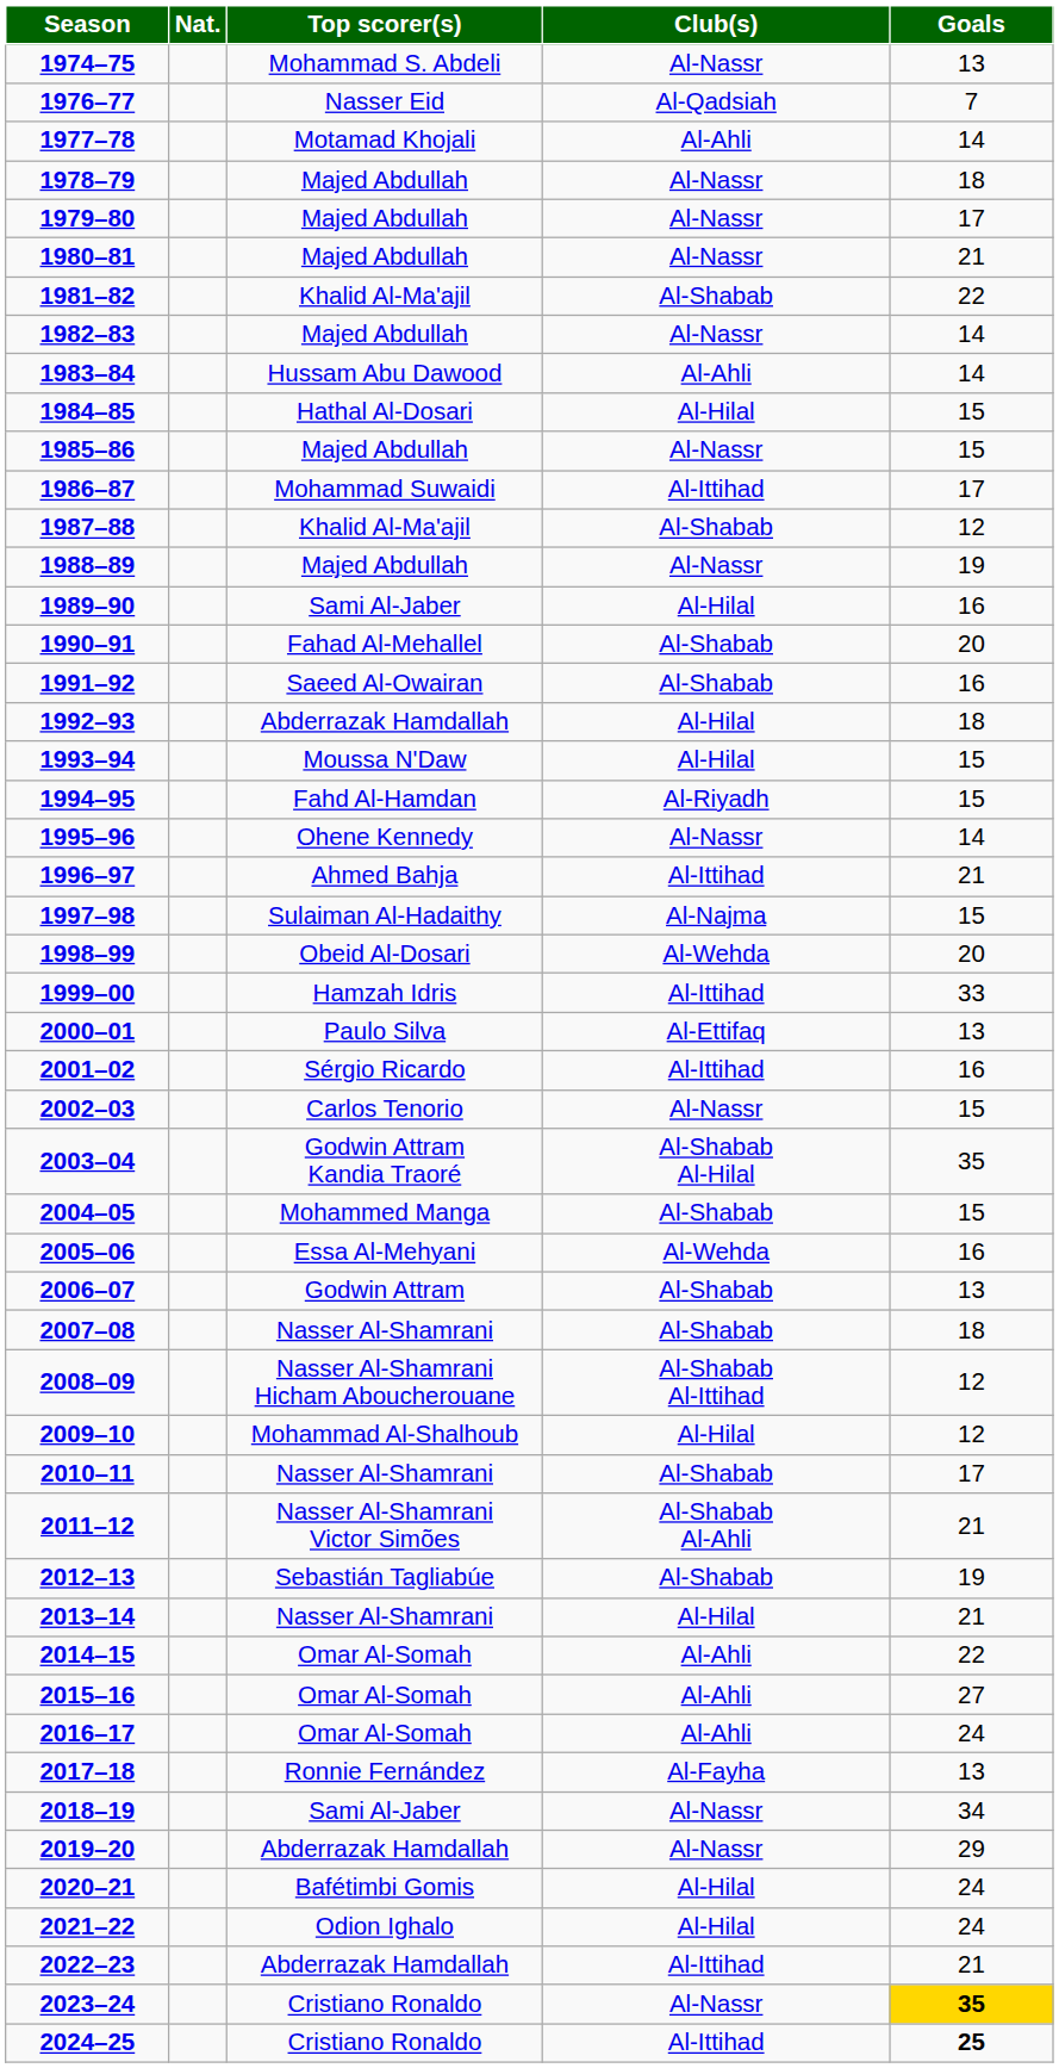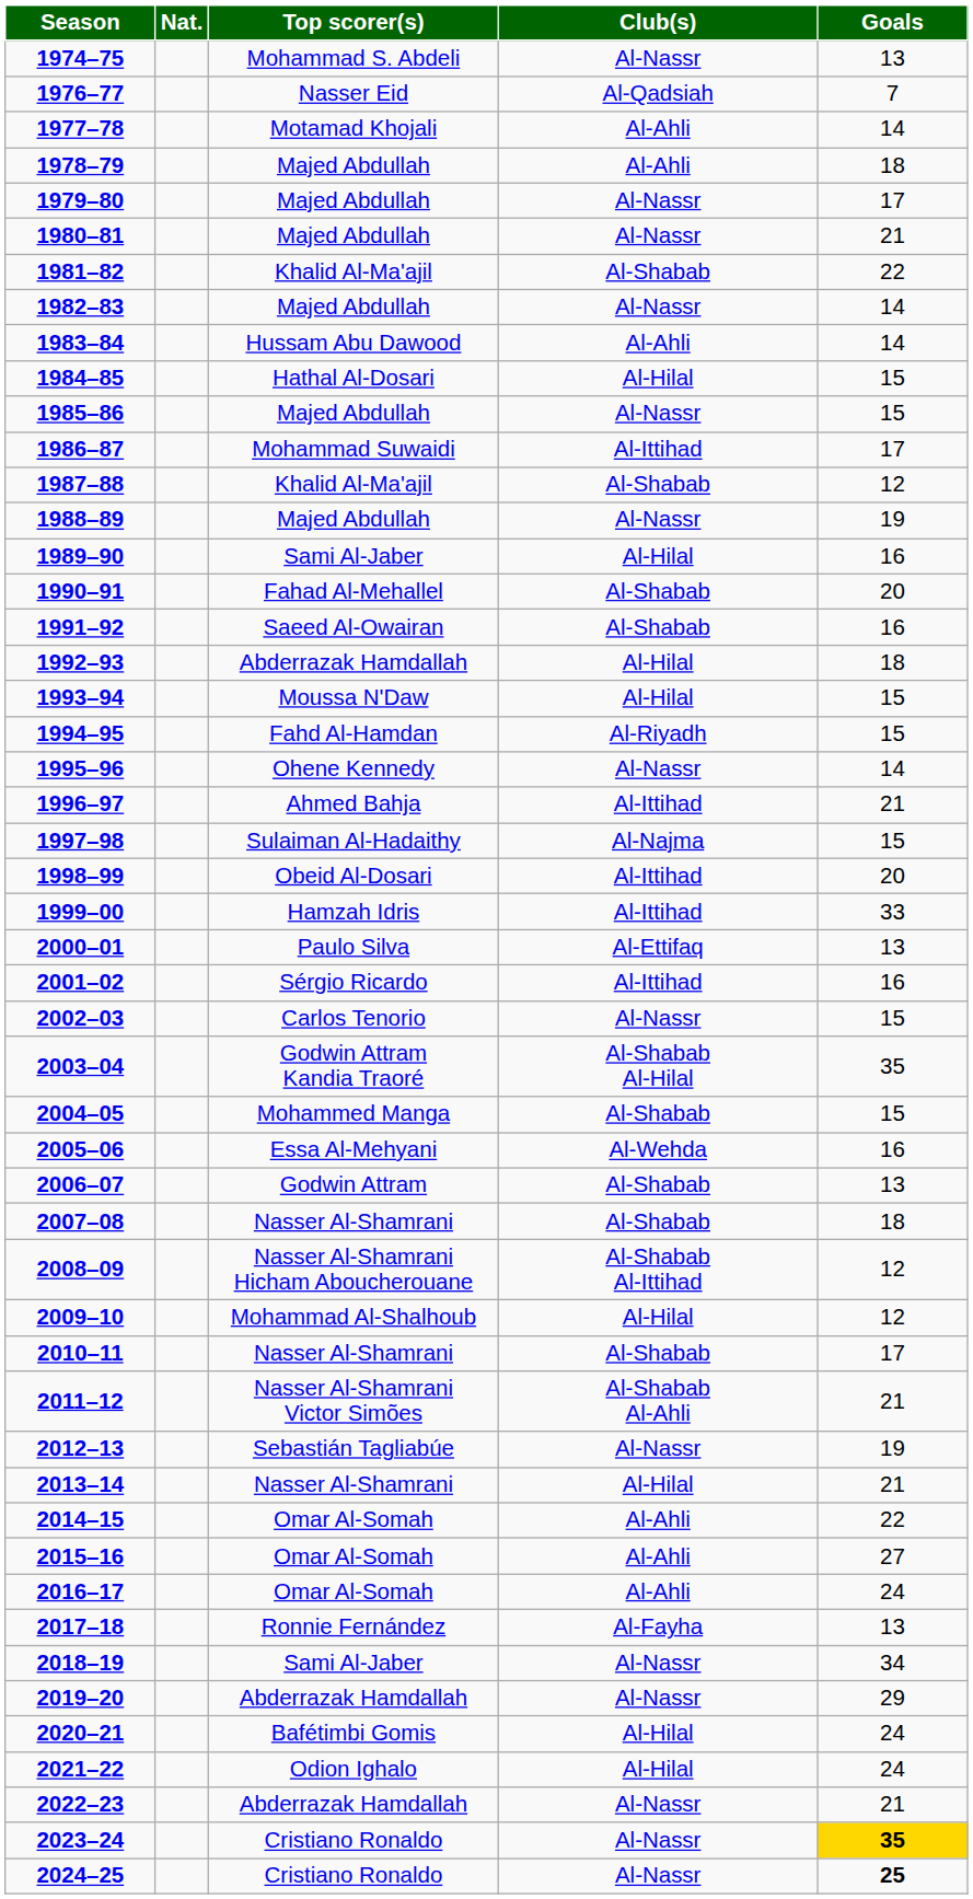 <table class="wikitable sortable" style="text-align:center;">
 <tr>
 <td style="width:100px; background:darkgreen; color:white; border:1px solid white;"><strong>Season</strong></td>
 <td style="width:20px; background:darkgreen; color:white; border:1px solid white;"><strong>Nat.</strong></td>
 <td style="width:200px; background:darkgreen; color:white; border:1px solid white;"><strong>Top scorer(s)</strong></td>
 <td style="width:220px; background:darkgreen; color:white; border:1px solid white;"><strong>Club(s)</strong></td>
 <td style="width:100px; background:darkgreen; color:white; border:1px solid white;"><strong>Goals</strong></td>
 </tr>
 <tr>
 <td><strong><a href='#'>1974–75</a></strong></td>
 <td></td>
 <td><a href='#'>Mohammad S. Abdeli</a></td>
 <td><a href='#'>Al-Nassr</a></td>
 <td>13</td>
 </tr>
 <tr>
 <td><strong><a href='#'>1976–77</a></strong></td>
 <td></td>
 <td><a href='#'>Nasser Eid</a></td>
 <td><a href='#'>Al-Qadsiah</a></td>
 <td>7</td>
 </tr>
 <tr>
 <td><strong><a href='#'>1977–78</a></strong></td>
 <td></td>
 <td><a href='#'>Motamad Khojali</a></td>
 <td><a href='#'>Al-Ahli</a></td>
 <td>14</td>
 </tr>
 <tr>
 <td><strong><a href='#'>1978–79</a></strong></td>
 <td></td>
 <td><a href='#'>Majed Abdullah</a></td>
-<td><a href='#'>Al-Nassr</a></td>
+<td><a href='#'>Al-Ahli</a></td>
 <td>18</td>
 </tr>
 <tr>
 <td><strong><a href='#'>1979–80</a></strong></td>
 <td></td>
 <td><a href='#'>Majed Abdullah</a></td>
 <td><a href='#'>Al-Nassr</a></td>
 <td>17</td>
 </tr>
 <tr>
 <td><strong><a href='#'>1980–81</a></strong></td>
 <td></td>
 <td><a href='#'>Majed Abdullah</a></td>
 <td><a href='#'>Al-Nassr</a></td>
 <td>21</td>
 </tr>
 <tr>
 <td><strong><a href='#'>1981–82</a></strong></td>
 <td></td>
 <td><a href='#'>Khalid Al-Ma'ajil</a></td>
 <td><a href='#'>Al-Shabab</a></td>
 <td>22</td>
 </tr>
 <tr>
 <td><strong><a href='#'>1982–83</a></strong></td>
 <td></td>
 <td><a href='#'>Majed Abdullah</a></td>
 <td><a href='#'>Al-Nassr</a></td>
 <td>14</td>
 </tr>
 <tr>
 <td><strong><a href='#'>1983–84</a></strong></td>
 <td></td>
 <td><a href='#'>Hussam Abu Dawood</a></td>
 <td><a href='#'>Al-Ahli</a></td>
 <td>14</td>
 </tr>
 <tr>
 <td><strong><a href='#'>1984–85</a></strong></td>
 <td></td>
 <td><a href='#'>Hathal Al-Dosari</a></td>
 <td><a href='#'>Al-Hilal</a></td>
 <td>15</td>
 </tr>
 <tr>
 <td><strong><a href='#'>1985–86</a></strong></td>
 <td></td>
 <td><a href='#'>Majed Abdullah</a></td>
 <td><a href='#'>Al-Nassr</a></td>
 <td>15</td>
 </tr>
 <tr>
 <td><strong><a href='#'>1986–87</a></strong></td>
 <td></td>
 <td><a href='#'>Mohammad Suwaidi</a></td>
 <td><a href='#'>Al-Ittihad</a></td>
 <td>17</td>
 </tr>
 <tr>
 <td><strong><a href='#'>1987–88</a></strong></td>
 <td></td>
 <td><a href='#'>Khalid Al-Ma'ajil</a></td>
 <td><a href='#'>Al-Shabab</a></td>
 <td>12</td>
 </tr>
 <tr>
 <td><strong><a href='#'>1988–89</a></strong></td>
 <td></td>
 <td><a href='#'>Majed Abdullah</a></td>
 <td><a href='#'>Al-Nassr</a></td>
 <td>19</td>
 </tr>
 <tr>
 <td><strong><a href='#'>1989–90</a></strong></td>
 <td></td>
 <td><a href='#'>Sami Al-Jaber</a></td>
 <td><a href='#'>Al-Hilal</a></td>
 <td>16</td>
 </tr>
 <tr>
 <td><strong><a href='#'>1990–91</a></strong></td>
 <td></td>
 <td><a href='#'>Fahad Al-Mehallel</a></td>
 <td><a href='#'>Al-Shabab</a></td>
 <td>20</td>
 </tr>
 <tr>
 <td><strong><a href='#'>1991–92</a></strong></td>
 <td></td>
 <td><a href='#'>Saeed Al-Owairan</a></td>
 <td><a href='#'>Al-Shabab</a></td>
 <td>16</td>
 </tr>
 <tr>
 <td><strong><a href='#'>1992–93</a></strong></td>
 <td></td>
 <td><a href='#'>Abderrazak Hamdallah</a></td>
 <td><a href='#'>Al-Hilal</a></td>
 <td>18</td>
 </tr>
 <tr>
 <td><strong><a href='#'>1993–94</a></strong></td>
 <td></td>
 <td><a href='#'>Moussa N'Daw</a></td>
 <td><a href='#'>Al-Hilal</a></td>
 <td>15</td>
 </tr>
 <tr>
 <td><strong><a href='#'>1994–95</a></strong></td>
 <td></td>
 <td><a href='#'>Fahd Al-Hamdan</a></td>
 <td><a href='#'>Al-Riyadh</a></td>
 <td>15</td>
 </tr>
 <tr>
 <td><strong><a href='#'>1995–96</a></strong></td>
 <td></td>
 <td><a href='#'>Ohene Kennedy</a></td>
 <td><a href='#'>Al-Nassr</a></td>
 <td>14</td>
 </tr>
 <tr>
 <td><strong><a href='#'>1996–97</a></strong></td>
 <td></td>
 <td><a href='#'>Ahmed Bahja</a></td>
 <td><a href='#'>Al-Ittihad</a></td>
 <td>21</td>
 </tr>
 <tr>
 <td><strong><a href='#'>1997–98</a></strong></td>
 <td></td>
 <td><a href='#'>Sulaiman Al-Hadaithy</a></td>
 <td><a href='#'>Al-Najma</a></td>
 <td>15</td>
 </tr>
 <tr>
 <td><strong><a href='#'>1998–99</a></strong></td>
 <td></td>
 <td><a href='#'>Obeid Al-Dosari</a></td>
-<td><a href='#'>Al-Wehda</a></td>
+<td><a href='#'>Al-Ittihad</a></td>
 <td>20</td>
 </tr>
 <tr>
 <td><strong><a href='#'>1999–00</a></strong></td>
 <td></td>
 <td><a href='#'>Hamzah Idris</a></td>
 <td><a href='#'>Al-Ittihad</a></td>
 <td>33</td>
 </tr>
 <tr>
 <td><strong><a href='#'>2000–01</a></strong></td>
 <td></td>
 <td><a href='#'>Paulo Silva</a></td>
 <td><a href='#'>Al-Ettifaq</a></td>
 <td>13</td>
 </tr>
 <tr>
 <td><strong><a href='#'>2001–02</a></strong></td>
 <td></td>
 <td><a href='#'>Sérgio Ricardo</a></td>
 <td><a href='#'>Al-Ittihad</a></td>
 <td>16</td>
 </tr>
 <tr>
 <td><strong><a href='#'>2002–03</a></strong></td>
 <td></td>
 <td><a href='#'>Carlos Tenorio</a></td>
 <td><a href='#'>Al-Nassr</a></td>
 <td>15</td>
 </tr>
 <tr>
 <td><strong><a href='#'>2003–04</a></strong></td>
 <td> <br> </td>
 <td><a href='#'>Godwin Attram</a> <br> <a href='#'>Kandia Traoré</a></td>
 <td><a href='#'>Al-Shabab</a> <br> <a href='#'>Al-Hilal</a></td>
 <td>35</td>
 </tr>
 <tr>
 <td><strong><a href='#'>2004–05</a></strong></td>
 <td></td>
 <td><a href='#'>Mohammed Manga</a></td>
 <td><a href='#'>Al-Shabab</a></td>
 <td>15</td>
 </tr>
 <tr>
 <td><strong><a href='#'>2005–06</a></strong></td>
 <td></td>
 <td><a href='#'>Essa Al-Mehyani</a></td>
 <td><a href='#'>Al-Wehda</a></td>
 <td>16</td>
 </tr>
 <tr>
 <td><strong><a href='#'>2006–07</a></strong></td>
 <td></td>
 <td><a href='#'>Godwin Attram</a></td>
 <td><a href='#'>Al-Shabab</a></td>
 <td>13</td>
 </tr>
 <tr>
 <td><strong><a href='#'>2007–08</a></strong></td>
 <td></td>
 <td><a href='#'>Nasser Al-Shamrani</a></td>
 <td><a href='#'>Al-Shabab</a></td>
 <td>18</td>
 </tr>
 <tr>
 <td><strong><a href='#'>2008–09</a></strong></td>
 <td> <br> </td>
 <td><a href='#'>Nasser Al-Shamrani</a> <br> <a href='#'>Hicham Aboucherouane</a></td>
 <td><a href='#'>Al-Shabab</a> <br> <a href='#'>Al-Ittihad</a></td>
 <td>12</td>
 </tr>
 <tr>
 <td><strong><a href='#'>2009–10</a></strong></td>
 <td></td>
 <td><a href='#'>Mohammad Al-Shalhoub</a></td>
 <td><a href='#'>Al-Hilal</a></td>
 <td>12</td>
 </tr>
 <tr>
 <td><strong><a href='#'>2010–11</a></strong></td>
 <td></td>
 <td><a href='#'>Nasser Al-Shamrani</a></td>
 <td><a href='#'>Al-Shabab</a></td>
 <td>17</td>
 </tr>
 <tr>
 <td><strong><a href='#'>2011–12</a></strong></td>
 <td> <br> </td>
 <td><a href='#'>Nasser Al-Shamrani</a> <br> <a href='#'>Victor Simões</a></td>
 <td><a href='#'>Al-Shabab</a> <br> <a href='#'>Al-Ahli</a></td>
 <td>21</td>
 </tr>
 <tr>
 <td><strong><a href='#'>2012–13</a></strong></td>
 <td></td>
 <td><a href='#'>Sebastián Tagliabúe</a></td>
-<td><a href='#'>Al-Shabab</a></td>
+<td><a href='#'>Al-Nassr</a></td>
 <td>19</td>
 </tr>
 <tr>
 <td><strong><a href='#'>2013–14</a></strong></td>
 <td></td>
 <td><a href='#'>Nasser Al-Shamrani</a></td>
 <td><a href='#'>Al-Hilal</a></td>
 <td>21</td>
 </tr>
 <tr>
 <td><strong><a href='#'>2014–15</a></strong></td>
 <td></td>
 <td><a href='#'>Omar Al-Somah</a></td>
 <td><a href='#'>Al-Ahli</a></td>
 <td>22</td>
 </tr>
 <tr>
 <td><strong><a href='#'>2015–16</a></strong></td>
 <td></td>
 <td><a href='#'>Omar Al-Somah</a></td>
 <td><a href='#'>Al-Ahli</a></td>
 <td>27</td>
 </tr>
 <tr>
 <td><strong><a href='#'>2016–17</a></strong></td>
 <td></td>
 <td><a href='#'>Omar Al-Somah</a></td>
 <td><a href='#'>Al-Ahli</a></td>
 <td>24</td>
 </tr>
 <tr>
 <td><strong><a href='#'>2017–18</a></strong></td>
 <td></td>
 <td><a href='#'>Ronnie Fernández</a></td>
 <td><a href='#'>Al-Fayha</a></td>
 <td>13</td>
 </tr>
 <tr>
 <td><strong><a href='#'>2018–19</a></strong></td>
 <td></td>
 <td><a href='#'>Sami Al-Jaber</a></td>
 <td><a href='#'>Al-Nassr</a></td>
 <td>34</td>
 </tr>
 <tr>
 <td><strong><a href='#'>2019–20</a></strong></td>
 <td></td>
 <td><a href='#'>Abderrazak Hamdallah</a></td>
 <td><a href='#'>Al-Nassr</a></td>
 <td>29</td>
 </tr>
 <tr>
 <td><strong><a href='#'>2020–21</a></strong></td>
 <td></td>
 <td><a href='#'>Bafétimbi Gomis</a></td>
 <td><a href='#'>Al-Hilal</a></td>
 <td>24</td>
 </tr>
 <tr>
 <td><strong><a href='#'>2021–22</a></strong></td>
 <td></td>
 <td><a href='#'>Odion Ighalo</a></td>
 <td><a href='#'>Al-Hilal</a></td>
 <td>24</td>
 </tr>
 <tr>
 <td><strong><a href='#'>2022–23</a></strong></td>
 <td></td>
 <td><a href='#'>Abderrazak Hamdallah</a></td>
-<td><a href='#'>Al-Ittihad</a></td>
+<td><a href='#'>Al-Nassr</a></td>
 <td>21</td>
 </tr>
 <tr>
 <td><strong><a href='#'>2023–24</a></strong></td>
 <td></td>
 <td><a href='#'>Cristiano Ronaldo</a></td>
 <td><a href='#'>Al-Nassr</a></td>
 <td bgcolor=gold><strong>35</strong></td>
 </tr>
 <tr>
 <td><strong><a href='#'>2024–25</a></strong></td>
 <td></td>
 <td><a href='#'>Cristiano Ronaldo</a></td>
-<td><a href='#'>Al-Ittihad</a></td>
+<td><a href='#'>Al-Nassr</a></td>
 <td><strong>25</strong></td>
 </tr>
 </table>
